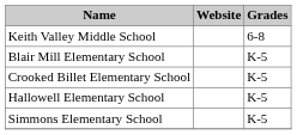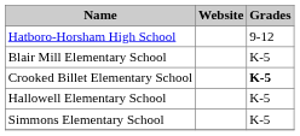 <table width="auto" cellpadding="3" cellspacing="0" border="1" style="border-collapse: collapse">
 <tr bgcolor="#cccccc">
 <th>Name</th>
 <th>Website</th>
 <th>Grades</th>
 </tr>
 <tr>
-<td>Keith Valley Middle School</td>
+<td><a href='#'>Hatboro-Horsham High School</a></td>
 <td></td>
-<td>6-8</td>
+<td>9-12</td>
 </tr>
 <tr>
 <td>Blair Mill Elementary School</td>
 <td></td>
 <td>K-5</td>
 </tr>
 <tr>
 <td>Crooked Billet Elementary School</td>
 <td></td>
-<td>K-5</td>
+<td><strong>K-5</strong></td>
 </tr>
 <tr>
 <td>Hallowell Elementary School</td>
 <td></td>
 <td>K-5</td>
 </tr>
 <tr>
 <td>Simmons Elementary School</td>
 <td></td>
 <td>K-5</td>
 </tr>
 <tr>
 </tr>
 </table>
